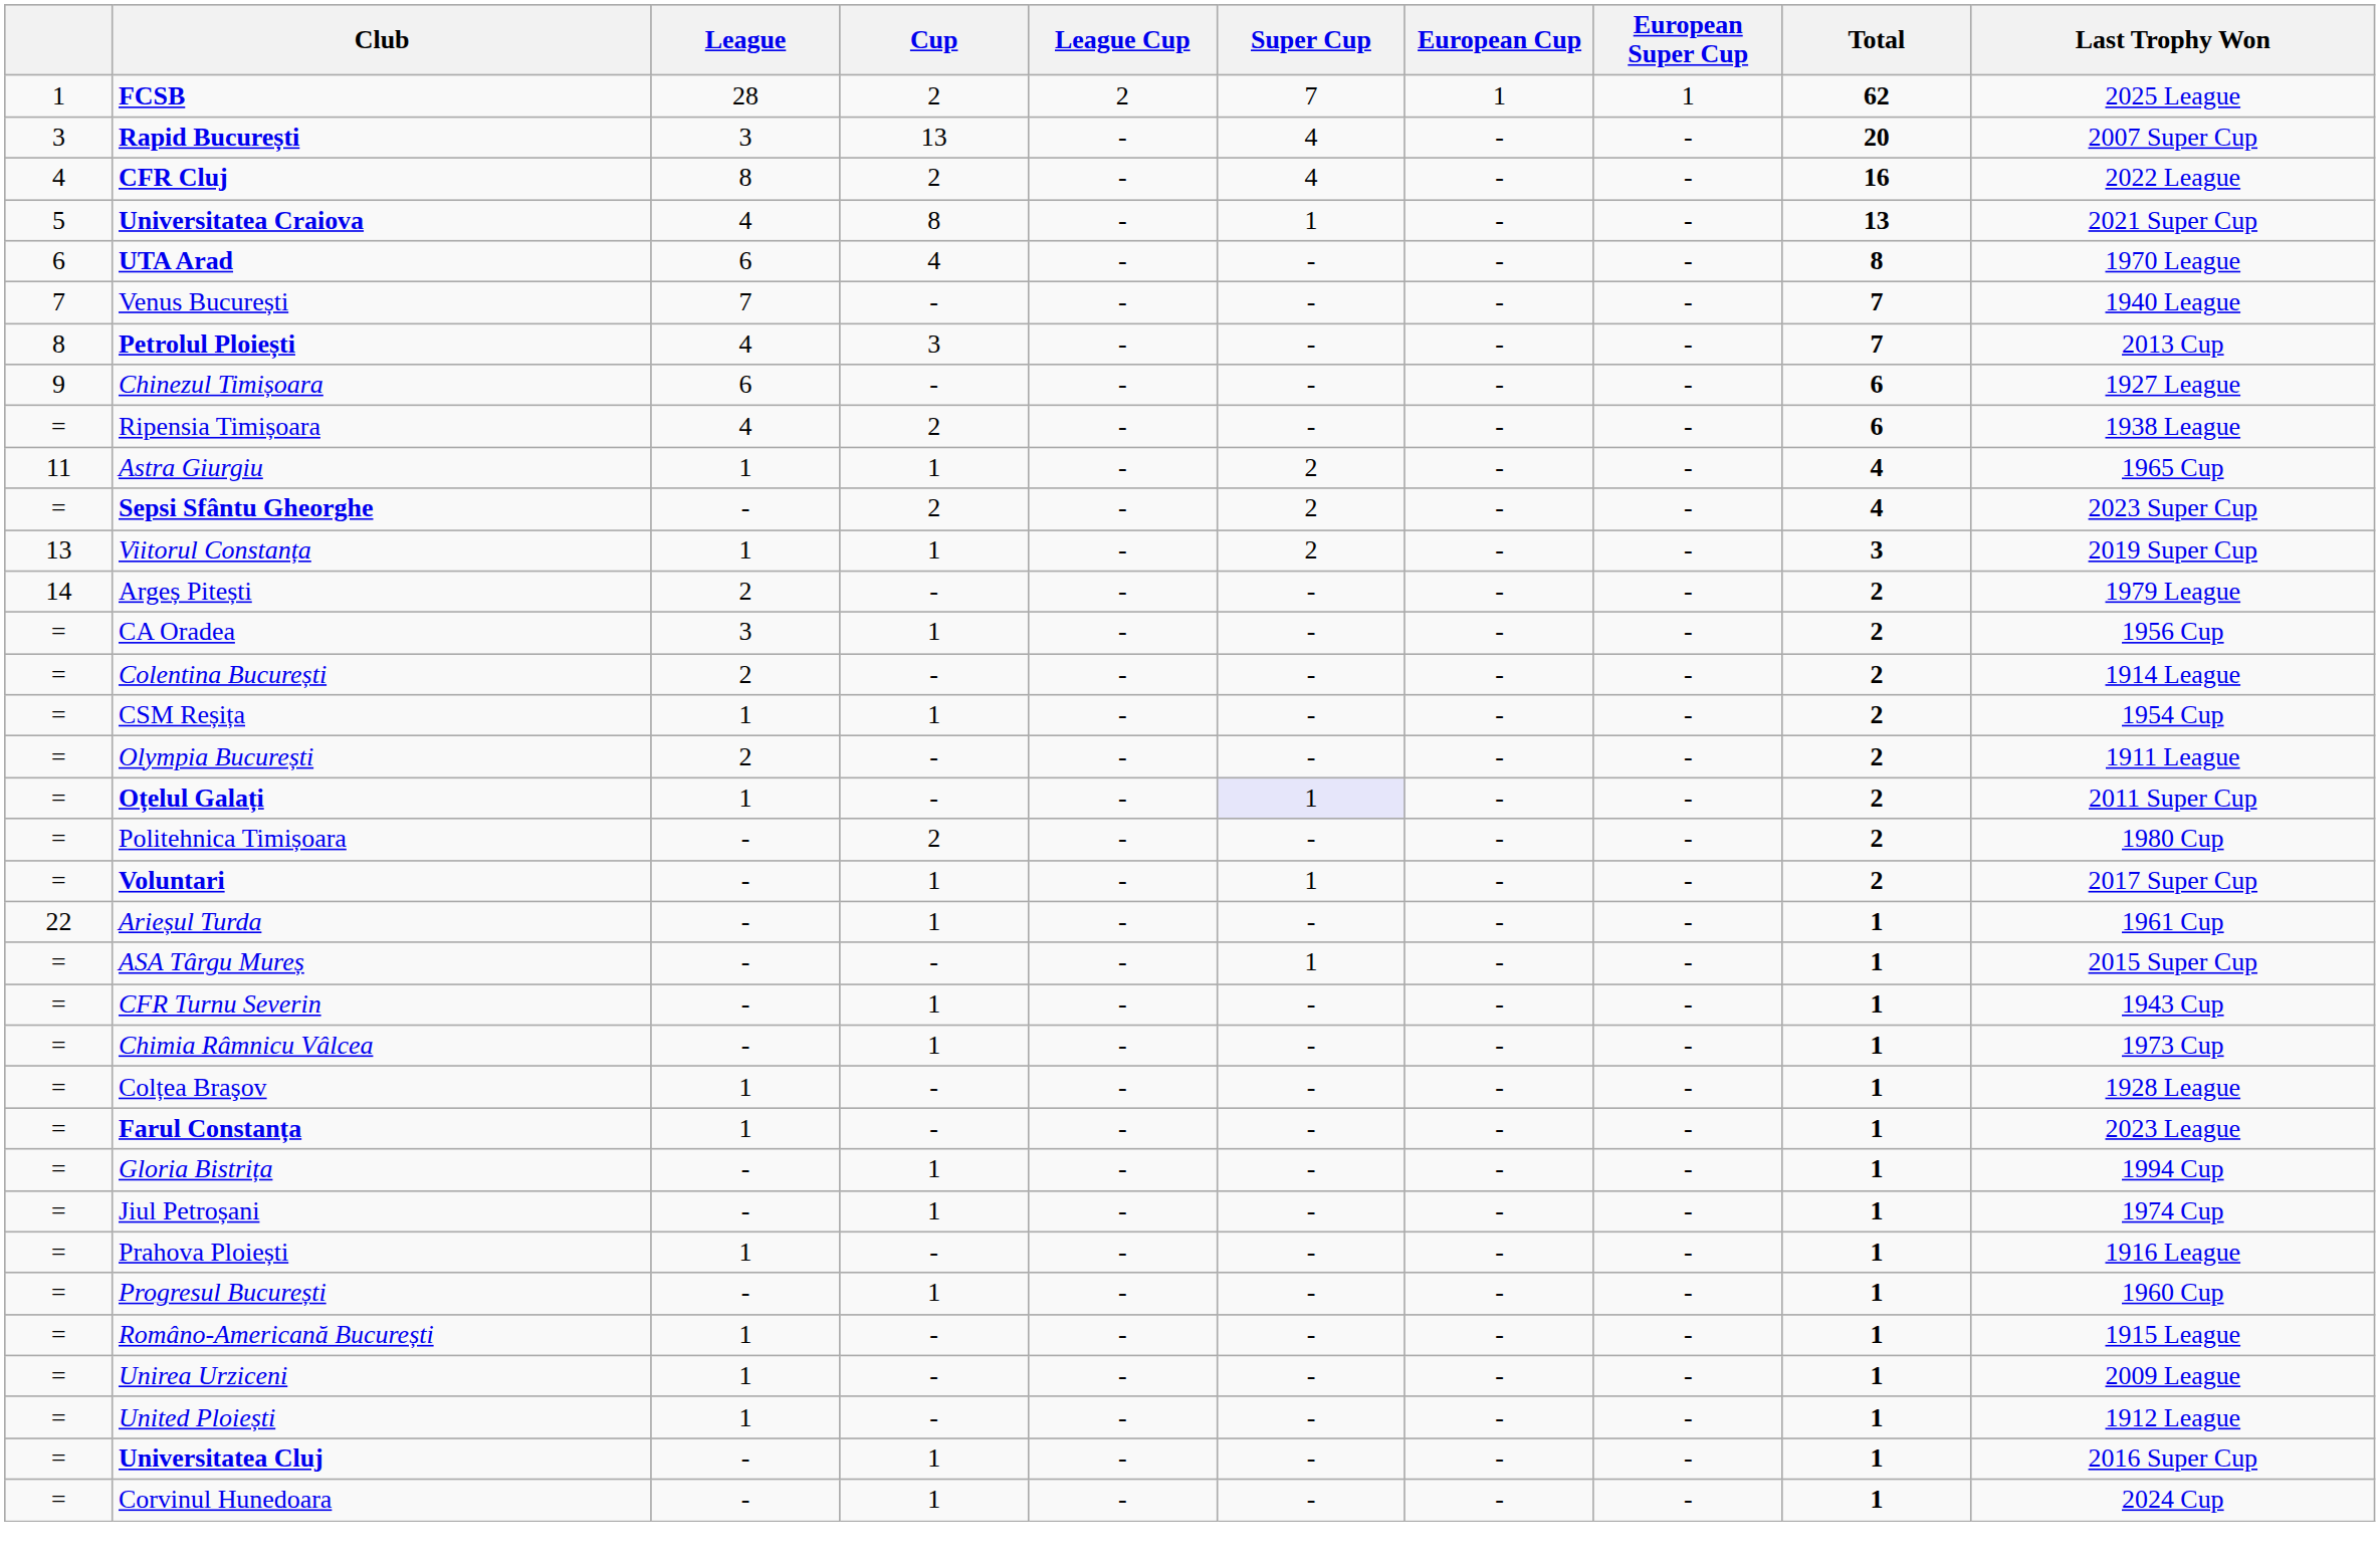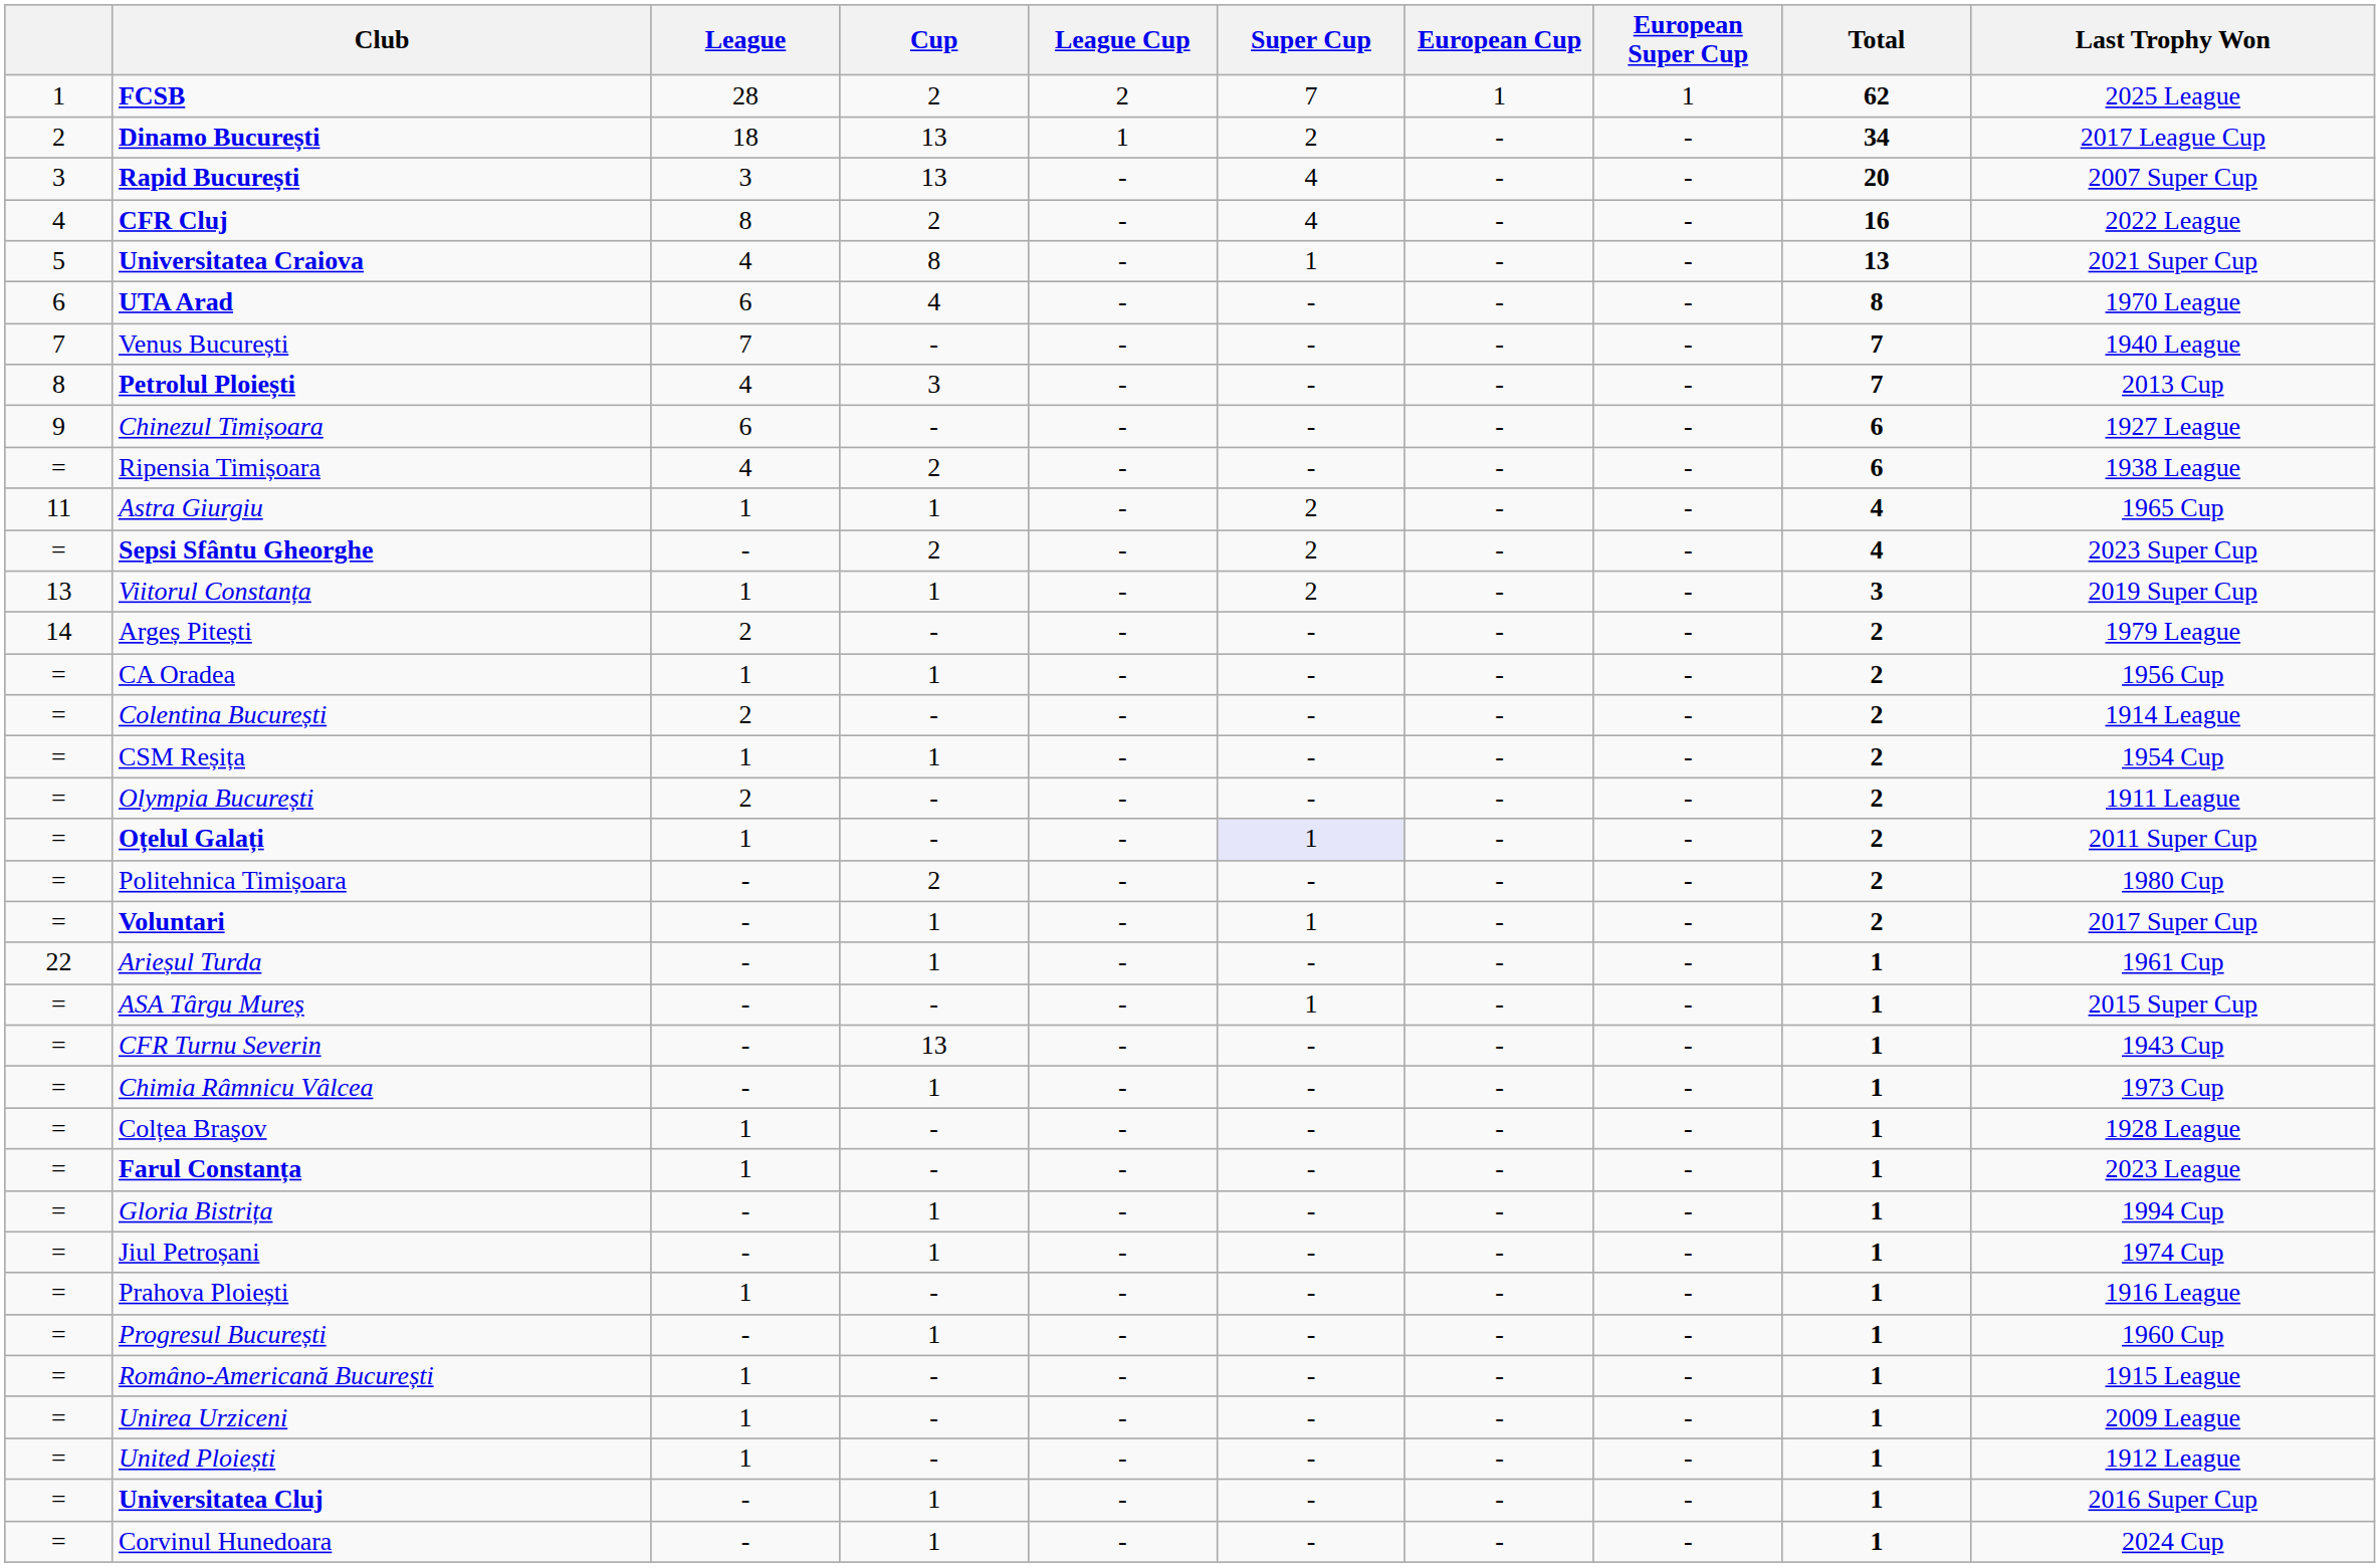 <table class="wikitable sortable" style="text-align: center;" width=92%>
 <tr>
 <th style="width:4%" class="unsortable"></th>
 <th style="width:20%">Club</th>
 <th style="width:7%"><a href='#'>League</a></th>
 <th style="width:7%"><a href='#'>Cup</a></th>
 <th style="width:7%"><a href='#'>League Cup</a></th>
 <th style="width:7%"><a href='#'>Super Cup</a></th>
 <th style="width:7%"><a href='#'>European Cup</a></th>
 <th style="width:7%"><a href='#'>European Super Cup</a></th>
 <th style="width:7%">Total</th>
 <th style="width:15%">Last Trophy Won</th>
 </tr>
 <tr>
 <td>1</td>
 <td align=left><strong><a href='#'>FCSB</a></strong></td>
 <td>28</td>
 <td>2</td>
 <td>2</td>
 <td>7</td>
 <td>1</td>
 <td>1</td>
 <td><strong>62</strong></td>
 <td><a href='#'>2025 League</a></td>
+</tr>
+<tr>
+<td>2</td>
+<td align=left><strong><a href='#'>Dinamo București</a></strong></td>
+<td>18</td>
+<td>13</td>
+<td>1</td>
+<td>2</td>
+<td>-</td>
+<td>-</td>
+<td><strong>34</strong></td>
+<td><a href='#'>2017 League Cup</a></td>
 </tr>
 <tr>
 <td>3</td>
 <td align=left><strong><a href='#'>Rapid București</a></strong></td>
 <td>3</td>
 <td>13</td>
 <td>-</td>
 <td>4</td>
 <td>-</td>
 <td>-</td>
 <td><strong>20</strong></td>
 <td><a href='#'>2007 Super Cup</a></td>
 </tr>
 <tr>
 <td>4</td>
 <td align=left><strong><a href='#'>CFR Cluj</a></strong></td>
 <td>8</td>
 <td>2</td>
 <td>-</td>
 <td>4</td>
 <td>-</td>
 <td>-</td>
 <td><strong>16</strong></td>
 <td><a href='#'>2022 League</a></td>
 </tr>
 <tr>
 <td>5</td>
 <td align=left><strong><a href='#'>Universitatea Craiova</a></strong></td>
 <td>4</td>
 <td>8</td>
 <td>-</td>
 <td>1</td>
 <td>-</td>
 <td>-</td>
 <td><strong>13</strong></td>
 <td><a href='#'>2021 Super Cup</a></td>
 </tr>
 <tr>
 <td>6</td>
 <td align=left><strong><a href='#'>UTA Arad</a></strong></td>
 <td>6</td>
 <td>4</td>
 <td>-</td>
 <td>-</td>
 <td>-</td>
 <td>-</td>
 <td><strong>8</strong></td>
 <td><a href='#'>1970 League</a></td>
 </tr>
 <tr>
 <td>7</td>
 <td align=left><a href='#'>Venus București</a></td>
 <td>7</td>
 <td>-</td>
 <td>-</td>
 <td>-</td>
 <td>-</td>
 <td>-</td>
 <td><strong>7</strong></td>
 <td><a href='#'>1940 League</a></td>
 </tr>
 <tr>
 <td>8</td>
 <td align=left><strong><a href='#'>Petrolul Ploiești</a></strong></td>
 <td>4</td>
 <td>3</td>
 <td>-</td>
 <td>-</td>
 <td>-</td>
 <td>-</td>
 <td><strong>7</strong></td>
 <td><a href='#'>2013 Cup</a></td>
 </tr>
 <tr>
 <td>9</td>
 <td align=left><em><a href='#'>Chinezul Timișoara</a></em></td>
 <td>6</td>
 <td>-</td>
 <td>-</td>
 <td>-</td>
 <td>-</td>
 <td>-</td>
 <td><strong>6</strong></td>
 <td><a href='#'>1927 League</a></td>
 </tr>
 <tr>
 <td>=</td>
 <td align=left><a href='#'>Ripensia Timișoara</a></td>
 <td>4</td>
 <td>2</td>
 <td>-</td>
 <td>-</td>
 <td>-</td>
 <td>-</td>
 <td><strong>6</strong></td>
 <td><a href='#'>1938 League</a></td>
 </tr>
 <tr>
 <td>11</td>
 <td align=left><em><a href='#'>Astra Giurgiu</a></em></td>
 <td>1</td>
 <td>1</td>
 <td>-</td>
 <td>2</td>
 <td>-</td>
 <td>-</td>
 <td><strong>4</strong></td>
 <td><a href='#'>1965 Cup</a></td>
 </tr>
 <tr>
 <td>=</td>
 <td align=left><strong><a href='#'>Sepsi Sfântu Gheorghe</a></strong></td>
 <td>-</td>
 <td>2</td>
 <td>-</td>
 <td>2</td>
 <td>-</td>
 <td>-</td>
 <td><strong>4</strong></td>
 <td><a href='#'>2023 Super Cup</a></td>
 </tr>
 <tr>
 <td>13</td>
 <td align=left><em><a href='#'>Viitorul Constanța</a></em></td>
 <td>1</td>
 <td>1</td>
 <td>-</td>
 <td>2</td>
 <td>-</td>
 <td>-</td>
 <td><strong>3</strong></td>
 <td><a href='#'>2019 Super Cup</a></td>
 </tr>
 <tr>
 <td>14</td>
 <td align=left><a href='#'>Argeș Pitești</a></td>
 <td>2</td>
 <td>-</td>
 <td>-</td>
 <td>-</td>
 <td>-</td>
 <td>-</td>
 <td><strong>2</strong></td>
 <td><a href='#'>1979 League</a></td>
 </tr>
 <tr>
 <td>=</td>
 <td align=left><a href='#'>CA Oradea</a></td>
-<td>3</td>
+<td>1</td>
 <td>1</td>
 <td>-</td>
 <td>-</td>
 <td>-</td>
 <td>-</td>
 <td><strong>2</strong></td>
 <td><a href='#'>1956 Cup</a></td>
 </tr>
 <tr>
 <td>=</td>
 <td align=left><em><a href='#'>Colentina București</a></em></td>
 <td>2</td>
 <td>-</td>
 <td>-</td>
 <td>-</td>
 <td>-</td>
 <td>-</td>
 <td><strong>2</strong></td>
 <td><a href='#'>1914 League</a></td>
 </tr>
 <tr>
 <td>=</td>
 <td align=left><a href='#'>CSM Reșița</a></td>
 <td>1</td>
 <td>1</td>
 <td>-</td>
 <td>-</td>
 <td>-</td>
 <td>-</td>
 <td><strong>2</strong></td>
 <td><a href='#'>1954 Cup</a></td>
 </tr>
 <tr>
 <td>=</td>
 <td align=left><em><a href='#'>Olympia București</a></em></td>
 <td>2</td>
 <td>-</td>
 <td>-</td>
 <td>-</td>
 <td>-</td>
 <td>-</td>
 <td><strong>2</strong></td>
 <td><a href='#'>1911 League</a></td>
 </tr>
 <tr>
 <td>=</td>
 <td align=left><strong><a href='#'>Oțelul Galați</a></strong></td>
 <td>1</td>
 <td>-</td>
 <td>-</td>
 <td style="background: lavender;">1</td>
 <td>-</td>
 <td>-</td>
 <td><strong>2</strong></td>
 <td><a href='#'>2011 Super Cup</a></td>
 </tr>
 <tr>
 <td>=</td>
 <td align=left><a href='#'>Politehnica Timișoara</a></td>
 <td>-</td>
 <td>2</td>
 <td>-</td>
 <td>-</td>
 <td>-</td>
 <td>-</td>
 <td><strong>2</strong></td>
 <td><a href='#'>1980 Cup</a></td>
 </tr>
 <tr>
 <td>=</td>
 <td align=left><strong><a href='#'>Voluntari</a></strong></td>
 <td>-</td>
 <td>1</td>
 <td>-</td>
 <td>1</td>
 <td>-</td>
 <td>-</td>
 <td><strong>2</strong></td>
 <td><a href='#'>2017 Super Cup</a></td>
 </tr>
 <tr>
 <td>22</td>
 <td align=left><em><a href='#'>Arieșul Turda</a></em></td>
 <td>-</td>
 <td>1</td>
 <td>-</td>
 <td>-</td>
 <td>-</td>
 <td>-</td>
 <td><strong>1</strong></td>
 <td><a href='#'>1961 Cup</a></td>
 </tr>
 <tr>
 <td>=</td>
 <td align=left><em><a href='#'>ASA Târgu Mureș</a></em></td>
 <td>-</td>
 <td>-</td>
 <td>-</td>
 <td>1</td>
 <td>-</td>
 <td>-</td>
 <td><strong>1</strong></td>
 <td><a href='#'>2015 Super Cup</a></td>
 </tr>
 <tr>
 <td>=</td>
 <td align=left><em><a href='#'>CFR Turnu Severin</a></em></td>
 <td>-</td>
-<td>1</td>
+<td>13</td>
 <td>-</td>
 <td>-</td>
 <td>-</td>
 <td>-</td>
 <td><strong>1</strong></td>
 <td><a href='#'>1943 Cup</a></td>
 </tr>
 <tr>
 <td>=</td>
 <td align=left><em><a href='#'>Chimia Râmnicu Vâlcea</a></em></td>
 <td>-</td>
 <td>1</td>
 <td>-</td>
 <td>-</td>
 <td>-</td>
 <td>-</td>
 <td><strong>1</strong></td>
 <td><a href='#'>1973 Cup</a></td>
 </tr>
 <tr>
 <td>=</td>
 <td align=left><a href='#'>Colțea Braşov</a></td>
 <td>1</td>
 <td>-</td>
 <td>-</td>
 <td>-</td>
 <td>-</td>
 <td>-</td>
 <td><strong>1</strong></td>
 <td><a href='#'>1928 League</a></td>
 </tr>
 <tr>
 <td>=</td>
 <td align=left><strong><a href='#'>Farul Constanța</a></strong></td>
 <td>1</td>
 <td>-</td>
 <td>-</td>
 <td>-</td>
 <td>-</td>
 <td>-</td>
 <td><strong>1</strong></td>
 <td><a href='#'>2023 League</a></td>
 </tr>
 <tr>
 <td>=</td>
 <td align=left><em><a href='#'>Gloria Bistrița</a></em></td>
 <td>-</td>
 <td>1</td>
 <td>-</td>
 <td>-</td>
 <td>-</td>
 <td>-</td>
 <td><strong>1</strong></td>
 <td><a href='#'>1994 Cup</a></td>
 </tr>
 <tr>
 <td>=</td>
 <td align=left><a href='#'>Jiul Petroșani</a></td>
 <td>-</td>
 <td>1</td>
 <td>-</td>
 <td>-</td>
 <td>-</td>
 <td>-</td>
 <td><strong>1</strong></td>
 <td><a href='#'>1974 Cup</a></td>
 </tr>
 <tr>
 <td>=</td>
 <td align=left><a href='#'>Prahova Ploiești</a></td>
 <td>1</td>
 <td>-</td>
 <td>-</td>
 <td>-</td>
 <td>-</td>
 <td>-</td>
 <td><strong>1</strong></td>
 <td><a href='#'>1916 League</a></td>
 </tr>
 <tr>
 <td>=</td>
 <td align=left><em><a href='#'>Progresul București</a></em></td>
 <td>-</td>
 <td>1</td>
 <td>-</td>
 <td>-</td>
 <td>-</td>
 <td>-</td>
 <td><strong>1</strong></td>
 <td><a href='#'>1960 Cup</a></td>
 </tr>
 <tr>
 <td>=</td>
 <td align=left><em><a href='#'>Româno-Americană București</a></em></td>
 <td>1</td>
 <td>-</td>
 <td>-</td>
 <td>-</td>
 <td>-</td>
 <td>-</td>
 <td><strong>1</strong></td>
 <td><a href='#'>1915 League</a></td>
 </tr>
 <tr>
 <td>=</td>
 <td align=left><em><a href='#'>Unirea Urziceni</a></em></td>
 <td>1</td>
 <td>-</td>
 <td>-</td>
 <td>-</td>
 <td>-</td>
 <td>-</td>
 <td><strong>1</strong></td>
 <td><a href='#'>2009 League</a></td>
 </tr>
 <tr>
 <td>=</td>
 <td align=left><em><a href='#'>United Ploiești</a></em></td>
 <td>1</td>
 <td>-</td>
 <td>-</td>
 <td>-</td>
 <td>-</td>
 <td>-</td>
 <td><strong>1</strong></td>
 <td><a href='#'>1912 League</a></td>
 </tr>
 <tr>
 <td>=</td>
 <td align=left><strong><a href='#'>Universitatea Cluj</a></strong></td>
 <td>-</td>
 <td>1</td>
 <td>-</td>
 <td>-</td>
 <td>-</td>
 <td>-</td>
 <td><strong>1</strong></td>
 <td><a href='#'>2016 Super Cup</a></td>
 </tr>
 <tr>
 <td>=</td>
 <td align=left><a href='#'>Corvinul Hunedoara</a></td>
 <td>-</td>
 <td>1</td>
 <td>-</td>
 <td>-</td>
 <td>-</td>
 <td>-</td>
 <td><strong>1</strong></td>
 <td><a href='#'>2024 Cup</a></td>
 </tr>
 </table>
